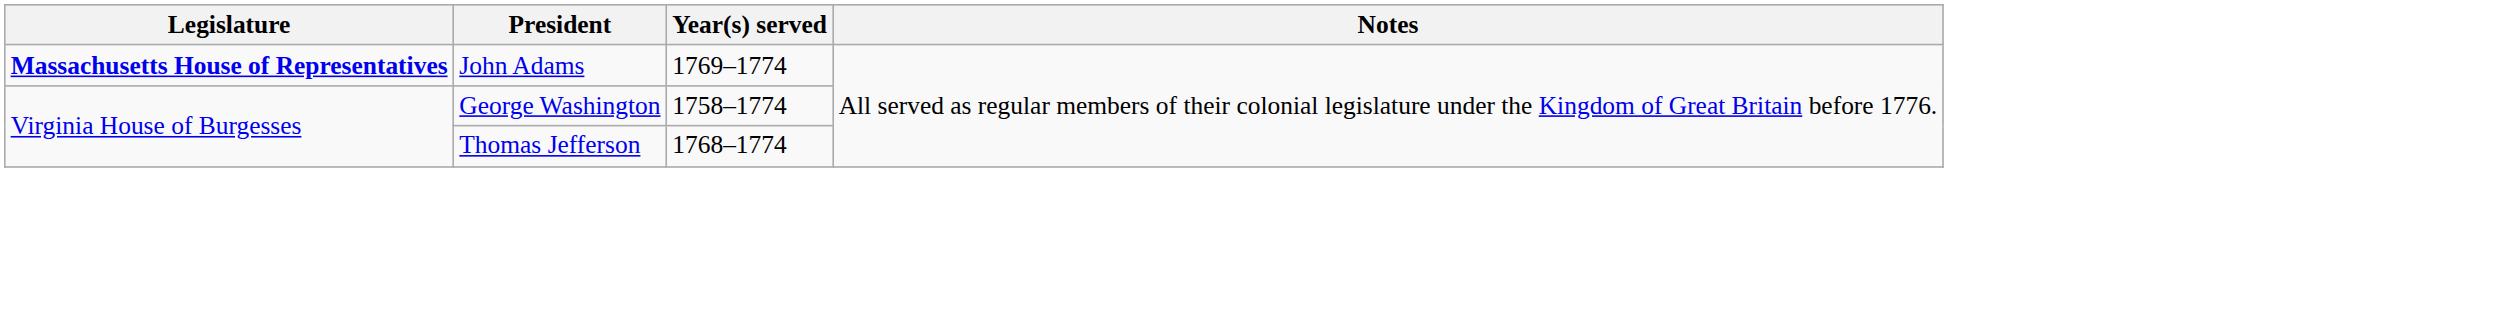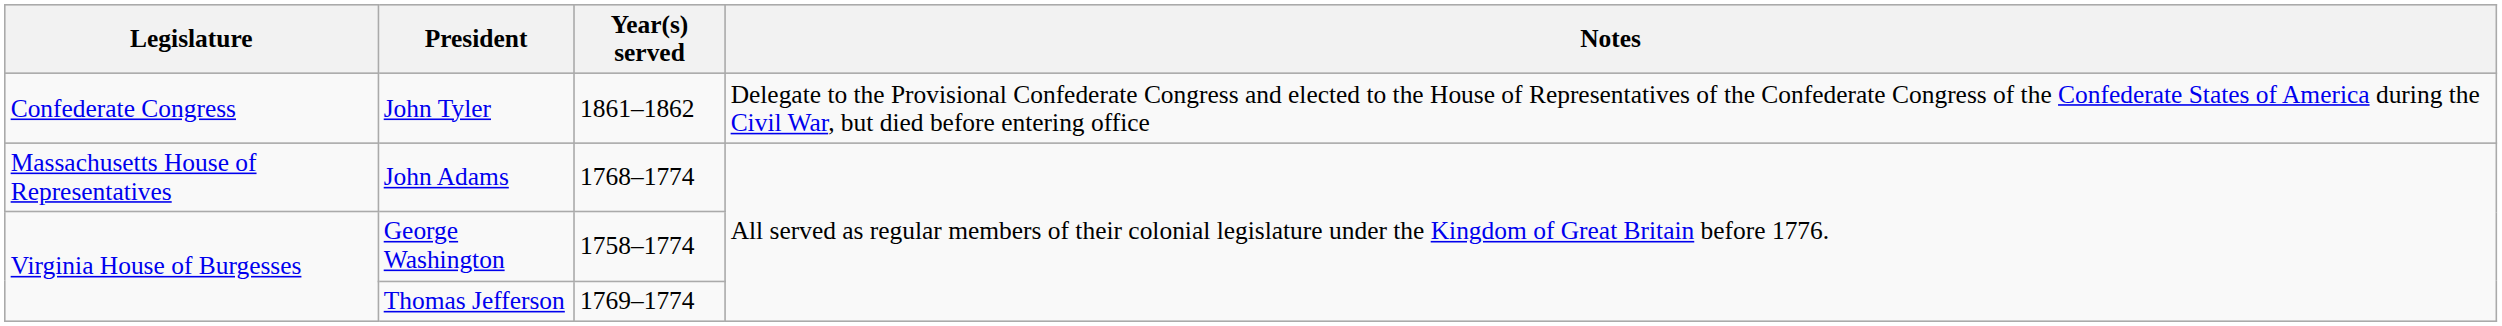 <table class="wikitable sortable">
 <tr>
 <th>Legislature</th>
 <th>President</th>
 <th>Year(s) served</th>
 <th>Notes</th>
 </tr>
 <tr>
-<td><strong><a href='#'>Massachusetts House of Representatives</a></strong></td>
+<td><a href='#'>Confederate Congress</a></td>
+<td><a href='#'>John Tyler</a></td>
+<td>1861–1862</td>
+<td>Delegate to the Provisional Confederate Congress and elected to the House of Representatives of the Confederate Congress of the <a href='#'>Confederate States of America</a> during the <a href='#'>Civil War</a>, but died before entering office</td>
+</tr>
+<tr>
+<td><a href='#'>Massachusetts House of Representatives</a></td>
 <td><a href='#'>John Adams</a></td>
-<td>1769–1774</td>
+<td>1768–1774</td>
 <td rowspan="3">All served as regular members of their colonial legislature under the <a href='#'>Kingdom of Great Britain</a> before 1776.</td>
 </tr>
 <tr>
 <td rowspan="2"><a href='#'>Virginia House of Burgesses</a></td>
 <td><a href='#'>George Washington</a></td>
 <td>1758–1774</td>
 </tr>
 <tr>
 <td><a href='#'>Thomas Jefferson</a></td>
-<td>1768–1774</td>
+<td>1769–1774</td>
 </tr>
 </table>
